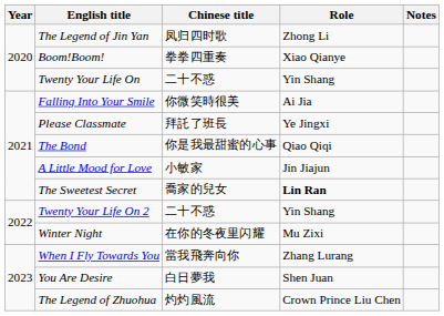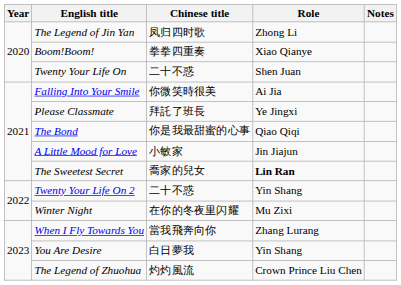 <table class="wikitable">
 <tr>
 <th>Year</th>
 <th>English title</th>
 <th>Chinese title</th>
 <th>Role</th>
 <th>Notes</th>
 </tr>
 <tr>
 <td rowspan="3">2020</td>
 <td><em>The Legend of Jin Yan</em></td>
 <td>凤归四时歌</td>
 <td>Zhong Li</td>
 <td></td>
 </tr>
 <tr>
 <td><em>Boom!Boom!</em></td>
 <td>拳拳四重奏</td>
 <td>Xiao Qianye</td>
 <td></td>
 </tr>
 <tr>
 <td><em>Twenty Your Life On</em></td>
 <td>二十不惑</td>
-<td>Yin Shang</td>
+<td>Shen Juan</td>
 <td></td>
 </tr>
 <tr>
 <td rowspan="5">2021</td>
 <td><em><a href='#'>Falling Into Your Smile</a></em></td>
 <td>你微笑時很美</td>
 <td>Ai Jia</td>
 <td></td>
 </tr>
 <tr>
 <td><em>Please Classmate</em></td>
 <td>拜託了班長</td>
 <td>Ye Jingxi</td>
 <td></td>
 </tr>
 <tr>
 <td><em><a href='#'>The Bond</a></em></td>
 <td>你是我最甜蜜的心事</td>
 <td>Qiao Qiqi</td>
 <td></td>
 </tr>
 <tr>
 <td><em><a href='#'>A Little Mood for Love</a></em></td>
 <td>小敏家</td>
 <td>Jin Jiajun</td>
 <td></td>
 </tr>
 <tr>
 <td><em>The Sweetest Secret</em></td>
 <td>喬家的兒女</td>
 <td><strong>Lin Ran</strong></td>
 <td></td>
 </tr>
 <tr>
 <td rowspan="2">2022</td>
 <td><em><a href='#'>Twenty Your Life On 2</a></em></td>
 <td>二十不惑</td>
 <td>Yin Shang</td>
 <td></td>
 </tr>
 <tr>
 <td><em>Winter Night</em></td>
 <td>在你的冬夜里闪耀</td>
 <td>Mu Zixi</td>
 <td></td>
 </tr>
 <tr>
 <td rowspan="3">2023</td>
 <td><em><a href='#'>When I Fly Towards You</a></em></td>
 <td>當我飛奔向你</td>
 <td>Zhang Lurang</td>
 <td></td>
 </tr>
 <tr>
 <td><em>You Are Desire</em></td>
 <td>白日夢我</td>
-<td>Shen Juan</td>
+<td>Yin Shang</td>
 <td></td>
 </tr>
 <tr>
 <td><em>The Legend of Zhuohua</em></td>
 <td>灼灼風流</td>
 <td>Crown Prince Liu Chen</td>
 <td></td>
 </tr>
 </table>
